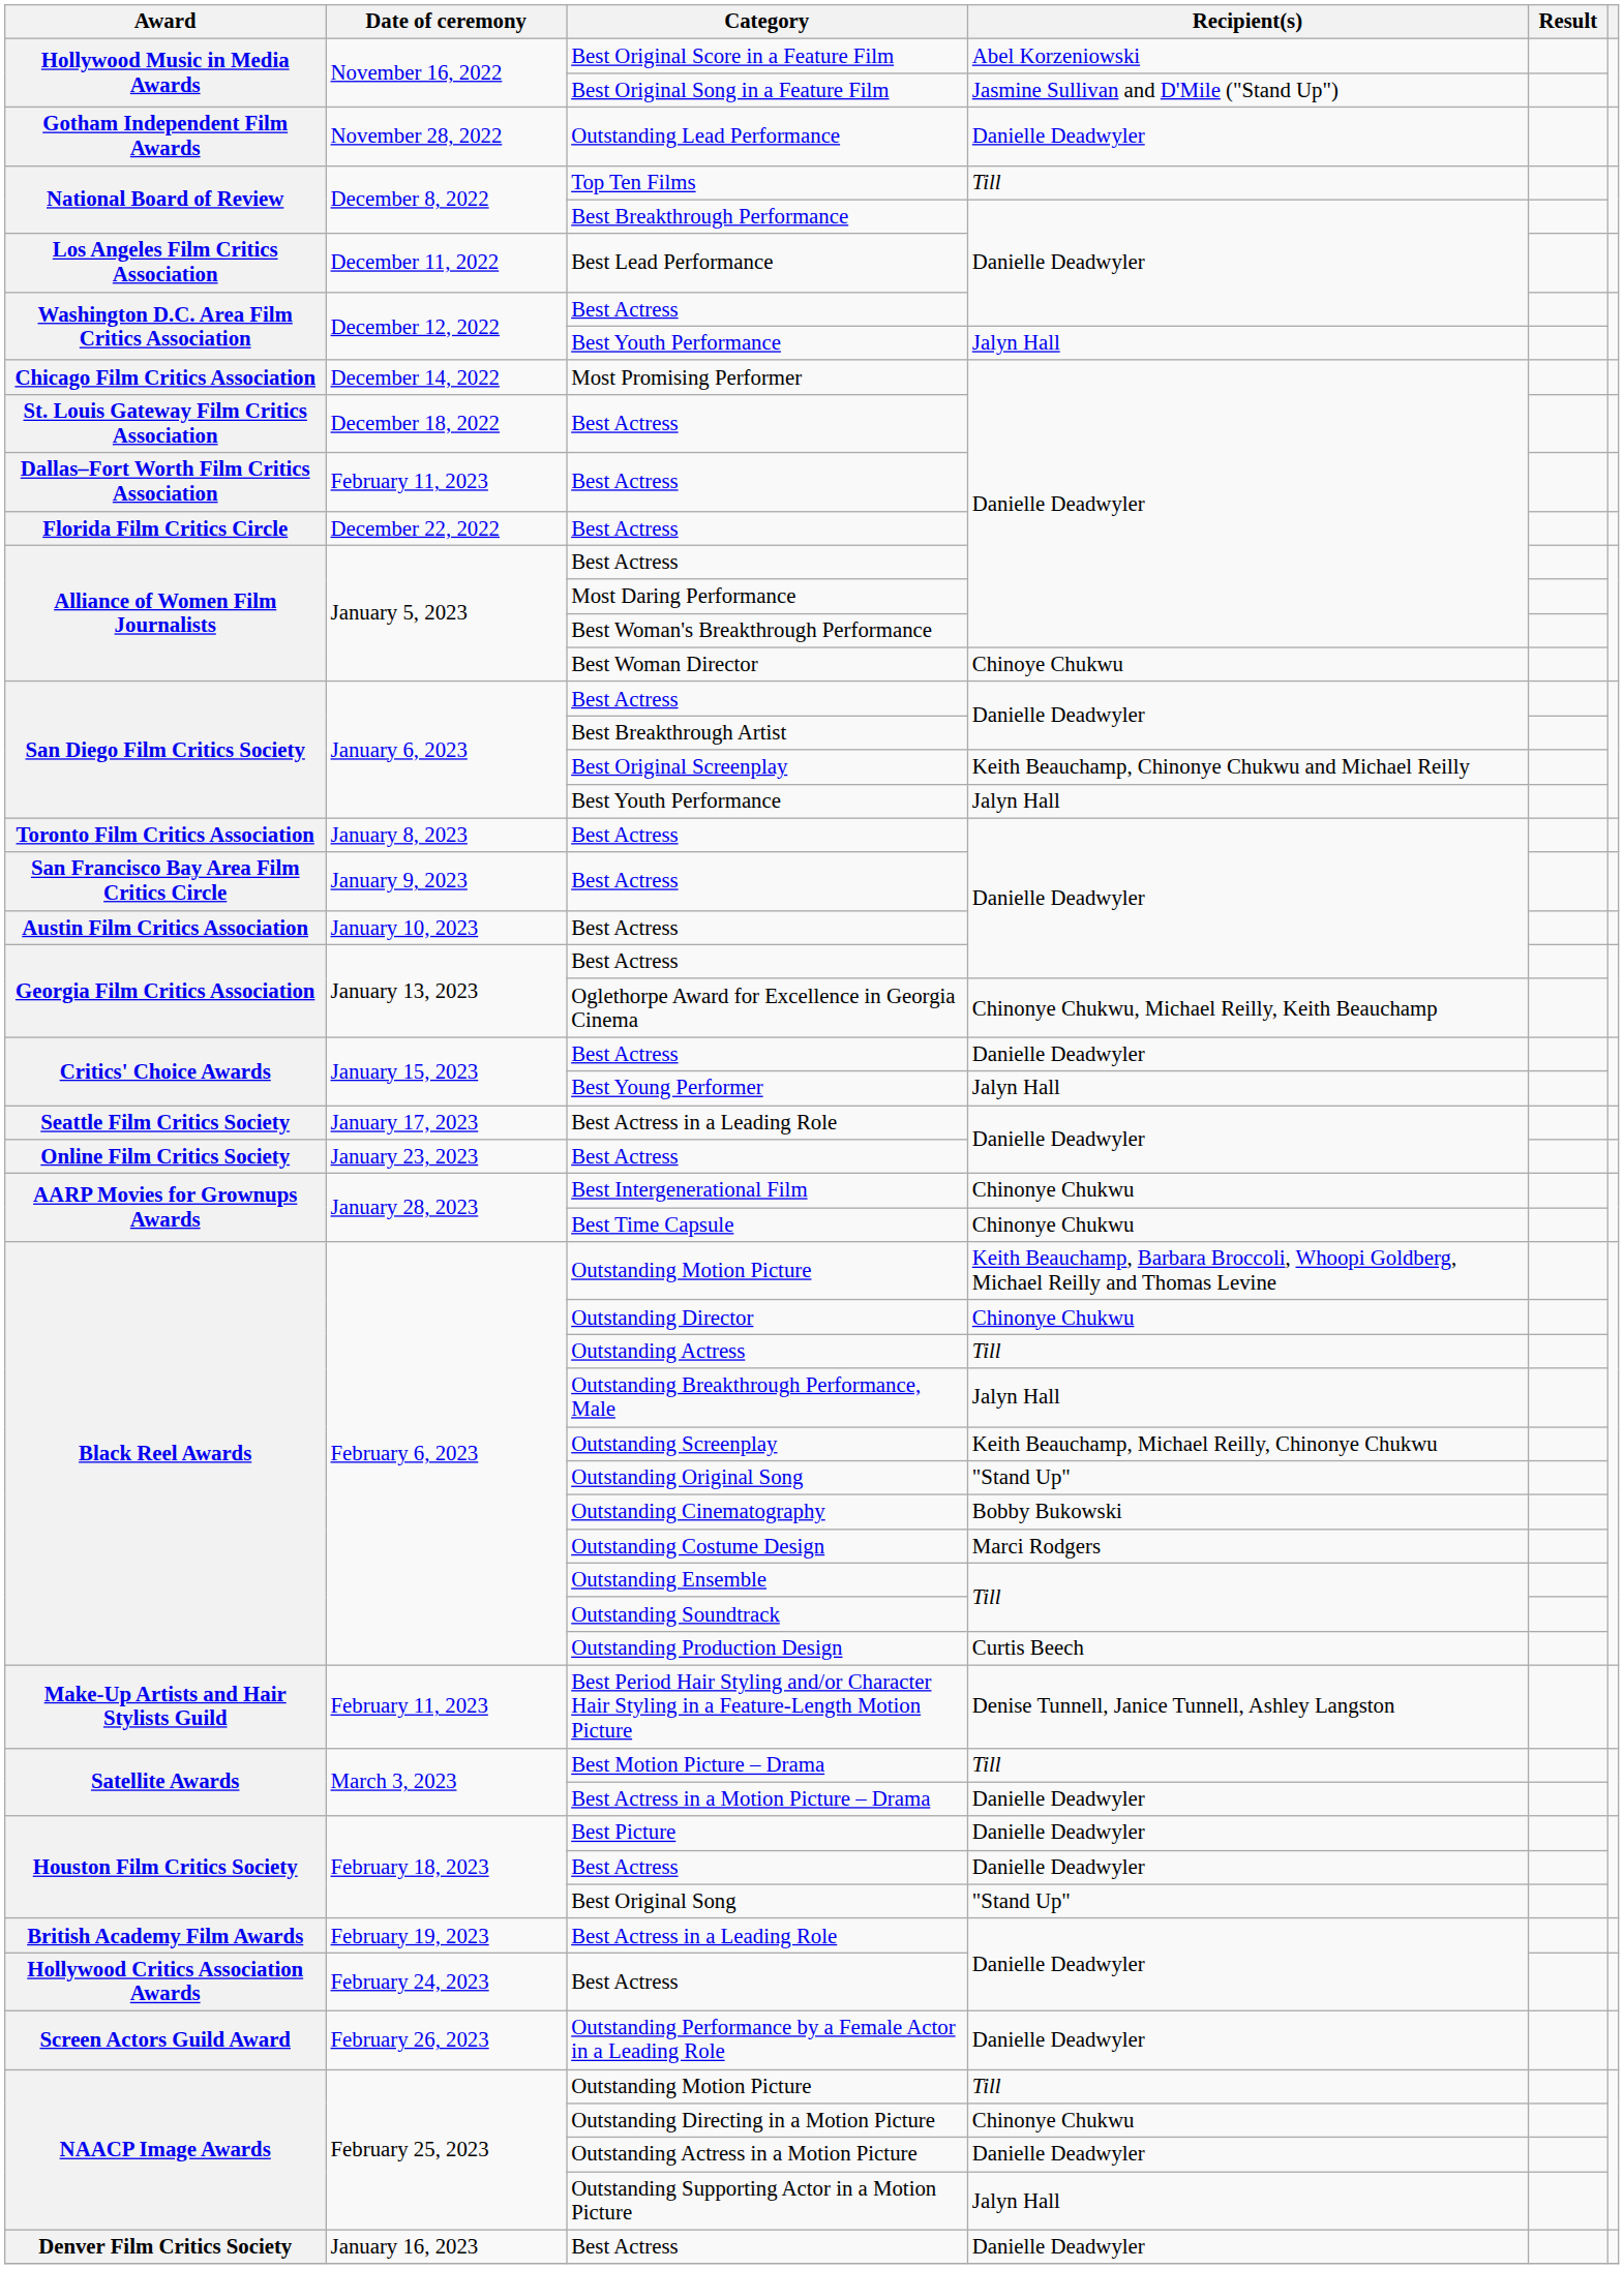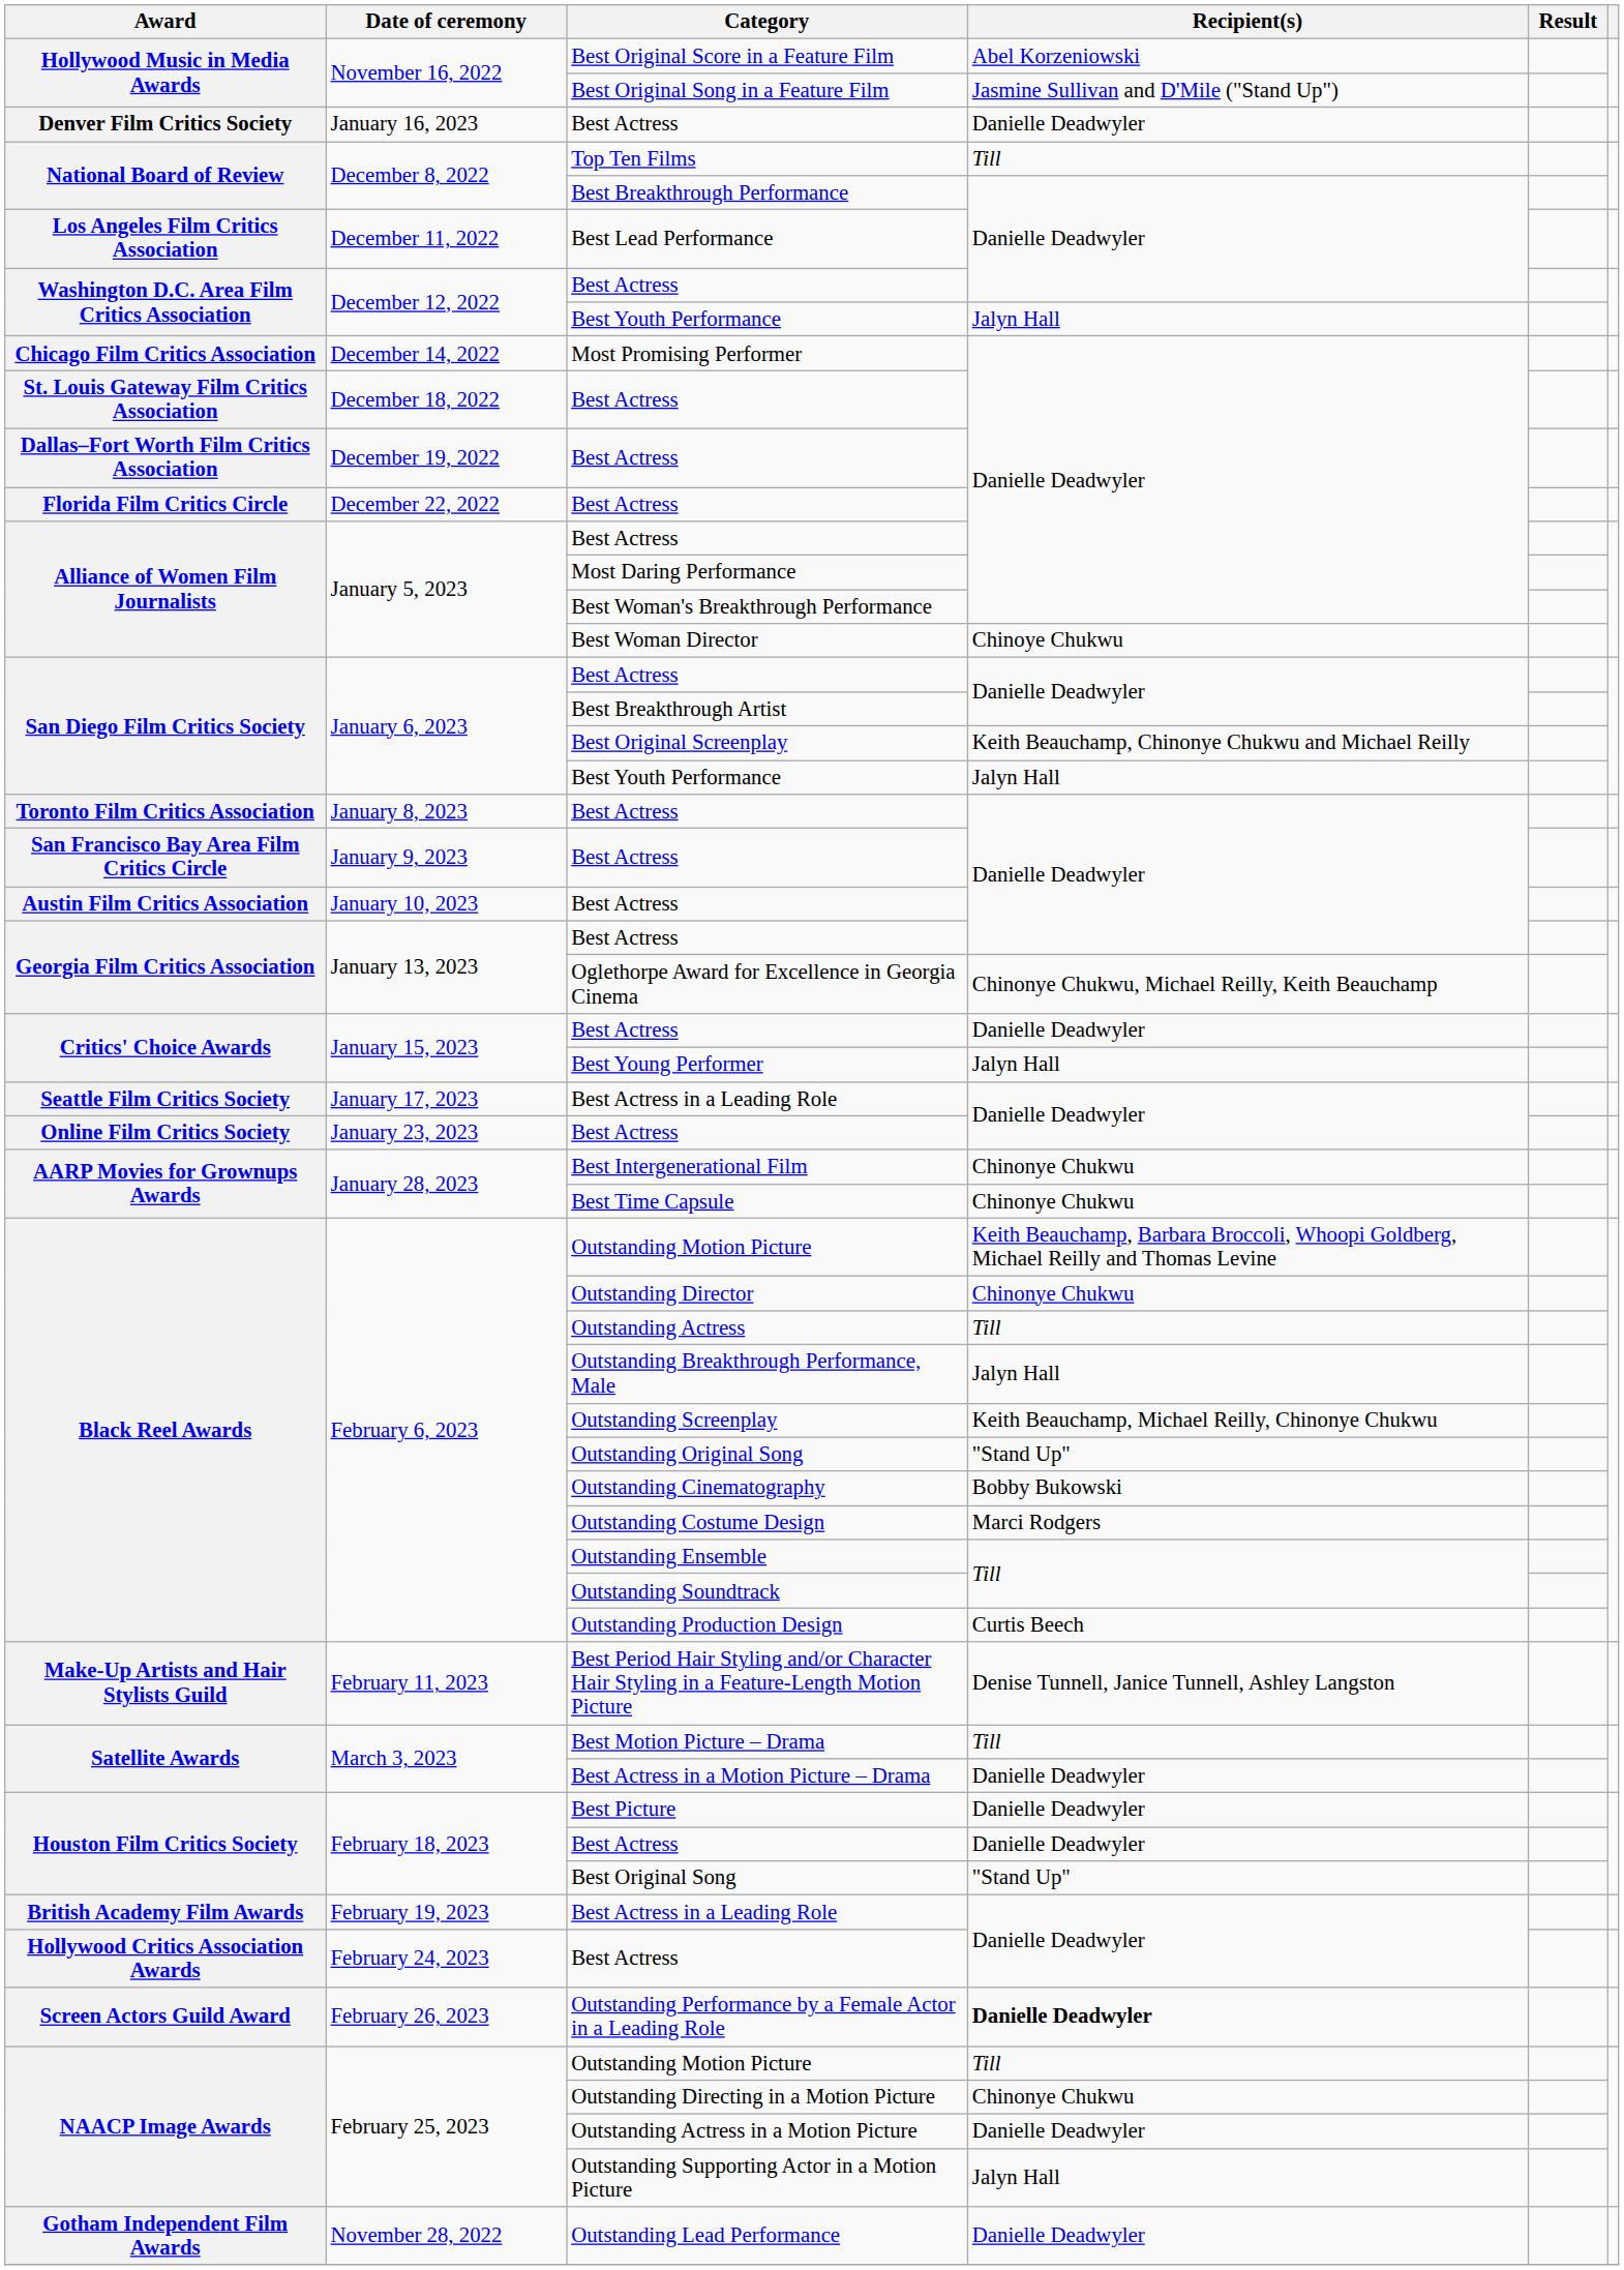 <table class="wikitable sortable plainrowheaders" style="width: 95%;">
 <tr>
 <th scope="col" style="width:20%;">Award</th>
 <th scope="col" style="width:15%;">Date of ceremony</th>
 <th scope="col" style="width:25%;">Category</th>
 <th scope="col" style="width:35%;">Recipient(s)</th>
 <th scope="col" style="width:5%;">Result</th>
 <th scope="col" style="width:5%;" class="unsortable"></th>
 </tr>
 <tr>
 <th rowspan="2" scope="row"><a href='#'>Hollywood Music in Media Awards</a></th>
 <td rowspan="2"><a href='#'>November 16, 2022</a></td>
 <td><a href='#'>Best Original Score in a Feature Film</a></td>
 <td><a href='#'>Abel Korzeniowski</a></td>
 <td></td>
 <td rowspan="2"></td>
 </tr>
 <tr>
 <td><a href='#'>Best Original Song in a Feature Film</a></td>
 <td><a href='#'>Jasmine Sullivan</a> and <a href='#'>D'Mile</a> ("Stand Up")</td>
 <td></td>
 </tr>
 <tr>
-<th scope="row"><a href='#'>Gotham Independent Film Awards</a></th>
-<td><a href='#'>November 28, 2022</a></td>
-<td><a href='#'>Outstanding Lead Performance</a></td>
-<td><a href='#'>Danielle Deadwyler</a></td>
+<th scope="row">Denver Film Critics Society</th>
+<td>January 16, 2023</td>
+<td>Best Actress</td>
+<td>Danielle Deadwyler</td>
 <td></td>
 <td></td>
 </tr>
 <tr>
 <th rowspan="2" scope="row"><a href='#'>National Board of Review</a></th>
 <td rowspan="2"><a href='#'>December 8, 2022</a></td>
 <td><a href='#'>Top Ten Films</a></td>
 <td><em>Till</em></td>
 <td></td>
 <td rowspan="2"></td>
 </tr>
 <tr>
 <td><a href='#'>Best Breakthrough Performance</a></td>
 <td rowspan="3">Danielle Deadwyler</td>
 <td></td>
 </tr>
 <tr>
 <th scope="row"><a href='#'>Los Angeles Film Critics Association</a></th>
 <td><a href='#'>December 11, 2022</a></td>
 <td>Best Lead Performance</td>
 <td></td>
 <td></td>
 </tr>
 <tr>
 <th rowspan="2" scope="row"><a href='#'>Washington D.C. Area Film Critics Association</a></th>
 <td rowspan="2"><a href='#'>December 12, 2022</a></td>
 <td><a href='#'>Best Actress</a></td>
 <td></td>
 <td rowspan="2"></td>
 </tr>
 <tr>
 <td><a href='#'>Best Youth Performance</a></td>
 <td><a href='#'>Jalyn Hall</a></td>
 <td></td>
 </tr>
 <tr>
 <th scope="row"><a href='#'>Chicago Film Critics Association</a></th>
 <td><a href='#'>December 14, 2022</a></td>
 <td>Most Promising Performer</td>
 <td rowspan="7">Danielle Deadwyler</td>
 <td></td>
 <td></td>
 </tr>
 <tr>
 <th scope="row"><a href='#'>St. Louis Gateway Film Critics Association</a></th>
 <td><a href='#'>December 18, 2022</a></td>
 <td><a href='#'>Best Actress</a></td>
 <td></td>
 <td></td>
 </tr>
 <tr>
 <th scope="row"><a href='#'>Dallas–Fort Worth Film Critics Association</a></th>
-<td><a href='#'>February 11, 2023</a></td>
+<td><a href='#'>December 19, 2022</a></td>
 <td><a href='#'>Best Actress</a></td>
 <td></td>
 <td></td>
 </tr>
 <tr>
 <th scope="row"><a href='#'>Florida Film Critics Circle</a></th>
 <td><a href='#'>December 22, 2022</a></td>
 <td><a href='#'>Best Actress</a></td>
 <td></td>
 <td></td>
 </tr>
 <tr>
 <th scope="row" rowspan="4"><a href='#'>Alliance of Women Film Journalists</a></th>
 <td rowspan="4">January 5, 2023</td>
 <td>Best Actress</td>
 <td></td>
 <td rowspan="4"></td>
 </tr>
 <tr>
 <td>Most Daring Performance</td>
 <td></td>
 </tr>
 <tr>
 <td>Best Woman's Breakthrough Performance</td>
 <td></td>
 </tr>
 <tr>
 <td>Best Woman Director</td>
 <td>Chinoye Chukwu</td>
 <td></td>
 </tr>
 <tr>
 <th rowspan="4" scope="row"><a href='#'>San Diego Film Critics Society</a></th>
 <td rowspan="4"><a href='#'>January 6, 2023</a></td>
 <td><a href='#'>Best Actress</a></td>
 <td rowspan="2">Danielle Deadwyler</td>
 <td></td>
 <td rowspan="4"></td>
 </tr>
 <tr>
 <td>Best Breakthrough Artist</td>
 <td></td>
 </tr>
 <tr>
 <td><a href='#'>Best Original Screenplay</a></td>
 <td>Keith Beauchamp, Chinonye Chukwu and Michael Reilly</td>
 <td></td>
 </tr>
 <tr>
 <td>Best Youth Performance</td>
 <td>Jalyn Hall</td>
 <td></td>
 </tr>
 <tr>
 <th scope="row"><a href='#'>Toronto Film Critics Association</a></th>
 <td><a href='#'>January 8, 2023</a></td>
 <td><a href='#'>Best Actress</a></td>
 <td rowspan="4">Danielle Deadwyler</td>
 <td></td>
 <td align="center" rowspan="1"></td>
 </tr>
 <tr>
 <th scope="row"><a href='#'>San Francisco Bay Area Film Critics Circle</a></th>
 <td><a href='#'>January 9, 2023</a></td>
 <td><a href='#'>Best Actress</a></td>
 <td></td>
 <td style="text-align:center;"></td>
 </tr>
 <tr>
 <th scope="row"><a href='#'>Austin Film Critics Association</a></th>
 <td><a href='#'>January 10, 2023</a></td>
 <td>Best Actress</td>
 <td></td>
 <td></td>
 </tr>
 <tr>
 <th rowspan="2" scope="row"><a href='#'>Georgia Film Critics Association</a></th>
 <td rowspan="2">January 13, 2023</td>
 <td>Best Actress</td>
 <td></td>
 <td rowspan="2"></td>
 </tr>
 <tr>
 <td>Oglethorpe Award for Excellence in Georgia Cinema</td>
 <td>Chinonye Chukwu, Michael Reilly, Keith Beauchamp</td>
 <td></td>
 </tr>
 <tr>
 <th scope="row" rowspan="2"><a href='#'>Critics' Choice Awards</a></th>
 <td rowspan="2"><a href='#'>January 15, 2023</a></td>
 <td><a href='#'>Best Actress</a></td>
 <td>Danielle Deadwyler</td>
 <td></td>
 <td rowspan="2"></td>
 </tr>
 <tr>
 <td><a href='#'>Best Young Performer</a></td>
 <td>Jalyn Hall</td>
 <td></td>
 </tr>
 <tr>
 <th scope="row"><a href='#'>Seattle Film Critics Society</a></th>
 <td><a href='#'>January 17, 2023</a></td>
 <td>Best Actress in a Leading Role</td>
 <td rowspan="2">Danielle Deadwyler</td>
 <td></td>
 <td></td>
 </tr>
 <tr>
 <th scope="row"><a href='#'>Online Film Critics Society</a></th>
 <td><a href='#'>January 23, 2023</a></td>
 <td><a href='#'>Best Actress</a></td>
 <td></td>
 <td align="center"></td>
 </tr>
 <tr>
 <th rowspan="2" scope="row"><a href='#'>AARP Movies for Grownups Awards</a></th>
 <td rowspan="2"><a href='#'>January 28, 2023</a></td>
 <td><a href='#'>Best Intergenerational Film</a></td>
 <td>Chinonye Chukwu</td>
 <td></td>
 <td rowspan="2"></td>
 </tr>
 <tr>
 <td><a href='#'>Best Time Capsule</a></td>
 <td>Chinonye Chukwu</td>
 <td></td>
 </tr>
 <tr>
 <th rowspan="11" scope="row"><a href='#'>Black Reel Awards</a></th>
 <td rowspan="11"><a href='#'>February 6, 2023</a></td>
 <td><a href='#'>Outstanding Motion Picture</a></td>
 <td><a href='#'>Keith Beauchamp</a>, <a href='#'>Barbara Broccoli</a>, <a href='#'>Whoopi Goldberg</a>, Michael Reilly and Thomas Levine</td>
 <td></td>
 <td rowspan="11"></td>
 </tr>
 <tr>
 <td><a href='#'>Outstanding Director</a></td>
 <td><a href='#'>Chinonye Chukwu</a></td>
 <td></td>
 </tr>
 <tr>
 <td><a href='#'>Outstanding Actress</a></td>
 <td><em>Till</em></td>
 <td></td>
 </tr>
 <tr>
 <td><a href='#'>Outstanding Breakthrough Performance, Male</a></td>
 <td>Jalyn Hall</td>
 <td></td>
 </tr>
 <tr>
 <td><a href='#'>Outstanding Screenplay</a></td>
 <td>Keith Beauchamp, Michael Reilly, Chinonye Chukwu</td>
 <td></td>
 </tr>
 <tr>
 <td><a href='#'>Outstanding Original Song</a></td>
 <td>"Stand Up"</td>
 <td></td>
 </tr>
 <tr>
 <td><a href='#'>Outstanding Cinematography</a></td>
 <td>Bobby Bukowski</td>
 <td></td>
 </tr>
 <tr>
 <td><a href='#'>Outstanding Costume Design</a></td>
 <td>Marci Rodgers</td>
 <td></td>
 </tr>
 <tr>
 <td><a href='#'>Outstanding Ensemble</a></td>
 <td rowspan="2"><em>Till</em></td>
 <td></td>
 </tr>
 <tr>
 <td><a href='#'>Outstanding Soundtrack</a></td>
 <td></td>
 </tr>
 <tr>
 <td><a href='#'>Outstanding Production Design</a></td>
 <td>Curtis Beech</td>
 <td></td>
 </tr>
 <tr>
 <th scope="row"><a href='#'>Make-Up Artists and Hair Stylists Guild</a></th>
 <td><a href='#'>February 11, 2023</a></td>
 <td><a href='#'>Best Period Hair Styling and/or Character Hair Styling in a Feature-Length Motion Picture</a></td>
 <td>Denise Tunnell, Janice Tunnell, Ashley Langston</td>
 <td></td>
 <td></td>
 </tr>
 <tr>
 <th scope="row" rowspan="2"><a href='#'>Satellite Awards</a></th>
 <td rowspan="2"><a href='#'>March 3, 2023</a></td>
 <td><a href='#'>Best Motion Picture – Drama</a></td>
 <td><em>Till</em></td>
 <td></td>
 <td rowspan="2"></td>
 </tr>
 <tr>
 <td><a href='#'>Best Actress in a Motion Picture – Drama</a></td>
 <td>Danielle Deadwyler</td>
 <td></td>
 </tr>
 <tr>
 <th scope="row" rowspan="3"><a href='#'>Houston Film Critics Society</a></th>
 <td rowspan="3"><a href='#'>February 18, 2023</a></td>
 <td><a href='#'>Best Picture</a></td>
 <td>Danielle Deadwyler</td>
 <td></td>
 <td rowspan="3" style="text-align:center;"></td>
 </tr>
 <tr>
 <td><a href='#'>Best Actress</a></td>
 <td>Danielle Deadwyler</td>
 <td></td>
 </tr>
 <tr>
 <td>Best Original Song</td>
 <td>"Stand Up"</td>
 <td></td>
 </tr>
 <tr>
 <th scope="row"><a href='#'>British Academy Film Awards</a></th>
 <td><a href='#'>February 19, 2023</a></td>
 <td><a href='#'>Best Actress in a Leading Role</a></td>
 <td rowspan="2">Danielle Deadwyler</td>
 <td></td>
 <td></td>
 </tr>
 <tr>
 <th scope="row"><a href='#'>Hollywood Critics Association Awards</a></th>
 <td><a href='#'>February 24, 2023</a></td>
 <td>Best Actress</td>
 <td></td>
 <td></td>
 </tr>
 <tr>
 <th scope="row"><a href='#'>Screen Actors Guild Award</a></th>
 <td><a href='#'>February 26, 2023</a></td>
 <td><a href='#'>Outstanding Performance by a Female Actor in a Leading Role</a></td>
-<td>Danielle Deadwyler</td>
+<td><strong>Danielle Deadwyler</strong></td>
 <td></td>
 <td></td>
 </tr>
 <tr>
 <th scope="row" rowspan="4"><a href='#'>NAACP Image Awards</a></th>
 <td rowspan="4">February 25, 2023</td>
 <td>Outstanding Motion Picture</td>
 <td><em>Till</em></td>
 <td></td>
 <td rowspan="4"></td>
 </tr>
 <tr>
 <td>Outstanding Directing in a Motion Picture</td>
 <td>Chinonye Chukwu</td>
 <td></td>
 </tr>
 <tr>
 <td>Outstanding Actress in a Motion Picture</td>
 <td>Danielle Deadwyler</td>
 <td></td>
 </tr>
 <tr>
 <td>Outstanding Supporting Actor in a Motion Picture</td>
 <td>Jalyn Hall</td>
 <td></td>
 </tr>
 <tr>
-<th scope="row">Denver Film Critics Society</th>
-<td>January 16, 2023</td>
-<td>Best Actress</td>
-<td>Danielle Deadwyler</td>
+<th scope="row"><a href='#'>Gotham Independent Film Awards</a></th>
+<td><a href='#'>November 28, 2022</a></td>
+<td><a href='#'>Outstanding Lead Performance</a></td>
+<td><a href='#'>Danielle Deadwyler</a></td>
 <td></td>
 <td></td>
 </tr>
 <tr>
 </tr>
 </table>
